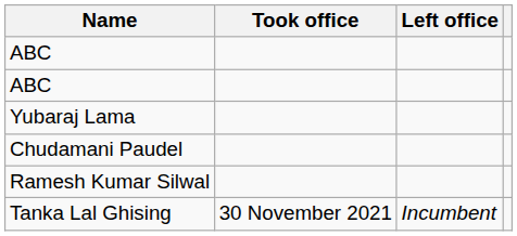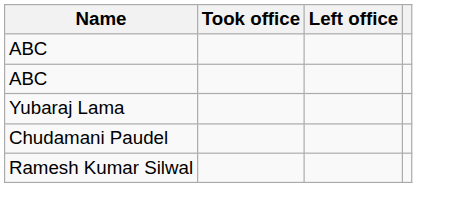 <table class="wikitable">
 <tr>
 <th>Name</th>
 <th>Took office</th>
 <th>Left office</th>
 <th></th>
 </tr>
 <tr>
 <td>ABC</td>
 <td></td>
 <td></td>
 <td></td>
 </tr>
 <tr>
 <td>ABC</td>
 <td></td>
 <td></td>
 <td></td>
 </tr>
 <tr>
 <td>Yubaraj Lama</td>
 <td></td>
 <td></td>
 <td></td>
 </tr>
 <tr>
 <td>Chudamani Paudel</td>
 <td></td>
 <td></td>
 <td></td>
 </tr>
 <tr>
 <td>Ramesh Kumar Silwal</td>
 <td></td>
 <td></td>
 <td></td>
 </tr>
-<tr>
-<td>Tanka Lal Ghising</td>
-<td>30 November 2021</td>
-<td><em>Incumbent</em></td>
-<td></td>
-</tr>
 </table>
